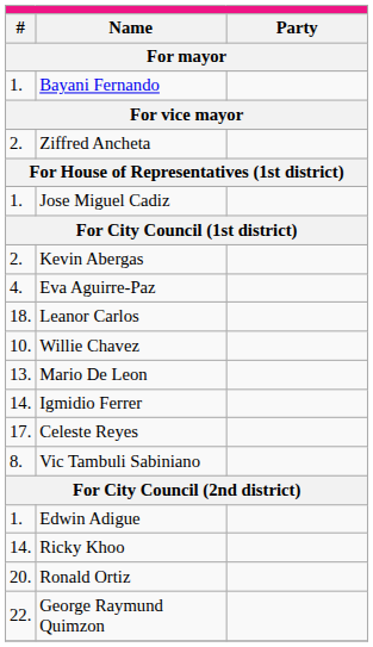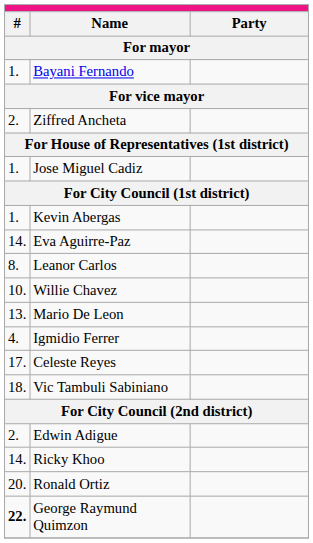 <table class="wikitable" style="font-size:90%">
 <tr>
 <td colspan="5" bgcolor="#ef1485"></td>
 </tr>
 <tr>
 <th>#</th>
 <th width=150px>Name</th>
 <th colspan=2 width=110px>Party</th>
 </tr>
 <tr>
 <th colspan=5>For mayor</th>
 </tr>
 <tr>
 <td>1.</td>
 <td><a href='#'>Bayani Fernando</a></td>
 <td></td>
 </tr>
 <tr>
 <th colspan=5>For vice mayor</th>
 </tr>
 <tr>
 <td>2.</td>
 <td>Ziffred Ancheta</td>
 <td></td>
 </tr>
 <tr>
 <th colspan=5>For House of Representatives (1st district)</th>
 </tr>
 <tr>
 <td>1.</td>
 <td>Jose Miguel Cadiz</td>
 <td></td>
 </tr>
 <tr>
 <th colspan="5">For City Council (1st district)</th>
 </tr>
 <tr>
-<td>2.</td>
+<td>1.</td>
 <td>Kevin Abergas</td>
 <td></td>
 </tr>
 <tr>
-<td>4.</td>
+<td>14.</td>
 <td>Eva Aguirre-Paz</td>
 <td></td>
 </tr>
 <tr>
-<td>18.</td>
+<td>8.</td>
 <td>Leanor Carlos</td>
 <td></td>
 </tr>
 <tr>
 <td>10.</td>
 <td>Willie Chavez</td>
 <td></td>
 </tr>
 <tr>
 <td>13.</td>
 <td>Mario De Leon</td>
 <td></td>
 </tr>
 <tr>
-<td>14.</td>
+<td>4.</td>
 <td>Igmidio Ferrer</td>
 <td></td>
 </tr>
 <tr>
 <td>17.</td>
 <td>Celeste Reyes</td>
 <td></td>
 </tr>
 <tr>
-<td>8.</td>
+<td>18.</td>
 <td>Vic Tambuli Sabiniano</td>
 <td></td>
 </tr>
 <tr>
 <th colspan="5">For City Council (2nd district)</th>
 </tr>
 <tr>
-<td>1.</td>
+<td>2.</td>
 <td>Edwin Adigue</td>
 <td></td>
 </tr>
 <tr>
 <td>14.</td>
 <td>Ricky Khoo</td>
 <td></td>
 </tr>
 <tr>
 <td>20.</td>
 <td>Ronald Ortiz</td>
 <td></td>
 </tr>
 <tr>
-<td>22.</td>
+<td><strong>22.</strong></td>
 <td>George Raymund Quimzon</td>
 <td></td>
 </tr>
 <tr>
 </tr>
 </table>
